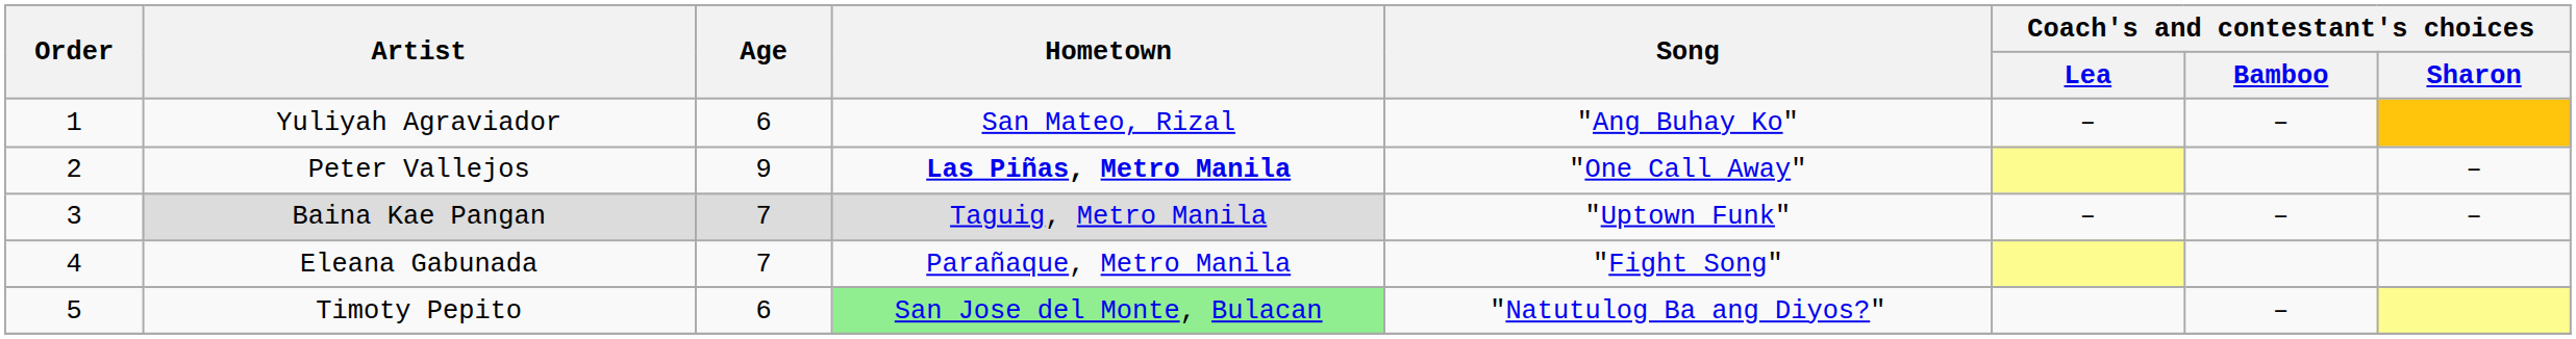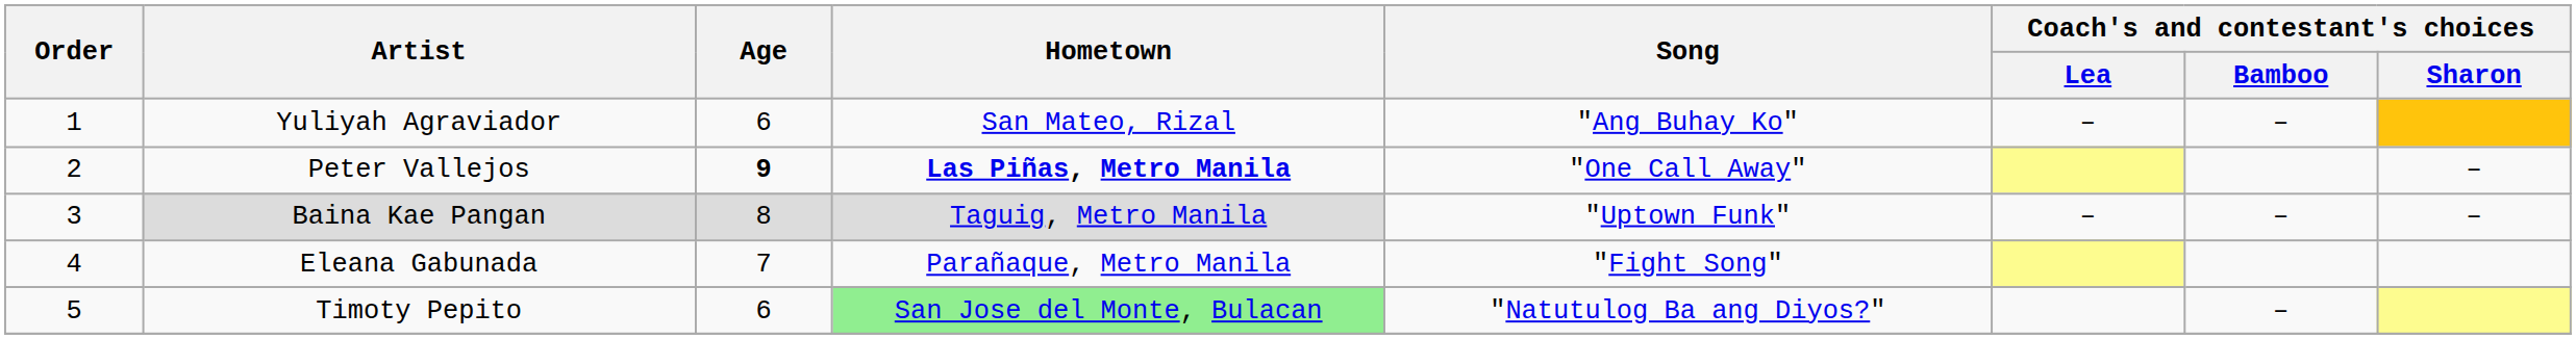 <table class="wikitable" style="text-align:center; line-height:17px; width:100%;">
 <tr>
 <th scope="col" rowspan="2" width="05%">Order</th>
 <th scope="col" rowspan="2" width="20%">Artist</th>
 <th scope="col" rowspan="2" width="05%">Age</th>
 <th scope="col" rowspan="2" width="20%">Hometown</th>
 <th scope="col" rowspan="2" width="22%">Song</th>
 <th scope="col" colspan="4" width="28%">Coach's and contestant's choices</th>
 </tr>
 <tr>
 <th width="07%"><a href='#'>Lea</a></th>
 <th width="07%"><a href='#'>Bamboo</a></th>
 <th width="07%"><a href='#'>Sharon</a></th>
 </tr>
 <tr>
 <td scope="row">1</td>
 <td>Yuliyah Agraviador</td>
 <td>6</td>
 <td><a href='#'>San Mateo, Rizal</a></td>
 <td>"<a href='#'>Ang Buhay Ko</a>"</td>
 <td>–</td>
 <td>–</td>
 <td style="background:#ffc40c;"><strong></strong></td>
 </tr>
 <tr>
 <td scope="row">2</td>
 <td>Peter Vallejos</td>
-<td>9</td>
+<td><strong>9</strong></td>
 <td><strong><a href='#'>Las Piñas</a>, <a href='#'>Metro Manila</a></strong></td>
 <td>"<a href='#'>One Call Away</a>"</td>
 <td style="background:#fdfc8f;"><strong></strong></td>
 <td><strong></strong></td>
 <td>–</td>
 </tr>
 <tr>
 <td scope="row">3</td>
 <td style="background:#DCDCDC;">Baina Kae Pangan</td>
-<td style="background:#DCDCDC;">7</td>
+<td style="background:#DCDCDC;">8</td>
 <td style="background:#DCDCDC;"><a href='#'>Taguig</a>, <a href='#'>Metro Manila</a></td>
 <td>"<a href='#'>Uptown Funk</a>"</td>
 <td>–</td>
 <td>–</td>
 <td>–</td>
 </tr>
 <tr>
 <td scope="row">4</td>
 <td>Eleana Gabunada</td>
 <td>7</td>
 <td><a href='#'>Parañaque</a>, <a href='#'>Metro Manila</a></td>
 <td>"<a href='#'>Fight Song</a>"</td>
 <td style="background:#fdfc8f;"><strong></strong></td>
 <td><strong></strong></td>
 <td><strong></strong></td>
 </tr>
 <tr>
 <td>5</td>
 <td>Timoty Pepito</td>
 <td>6</td>
 <td style="background: lightgreen;"><a href='#'>San Jose del Monte</a>, <a href='#'>Bulacan</a></td>
 <td>"<a href='#'>Natutulog Ba ang Diyos?</a>"</td>
 <td><strong></strong></td>
 <td>–</td>
 <td style="background:#fdfc8f;"><strong></strong></td>
 </tr>
 <tr>
 </tr>
 </table>
